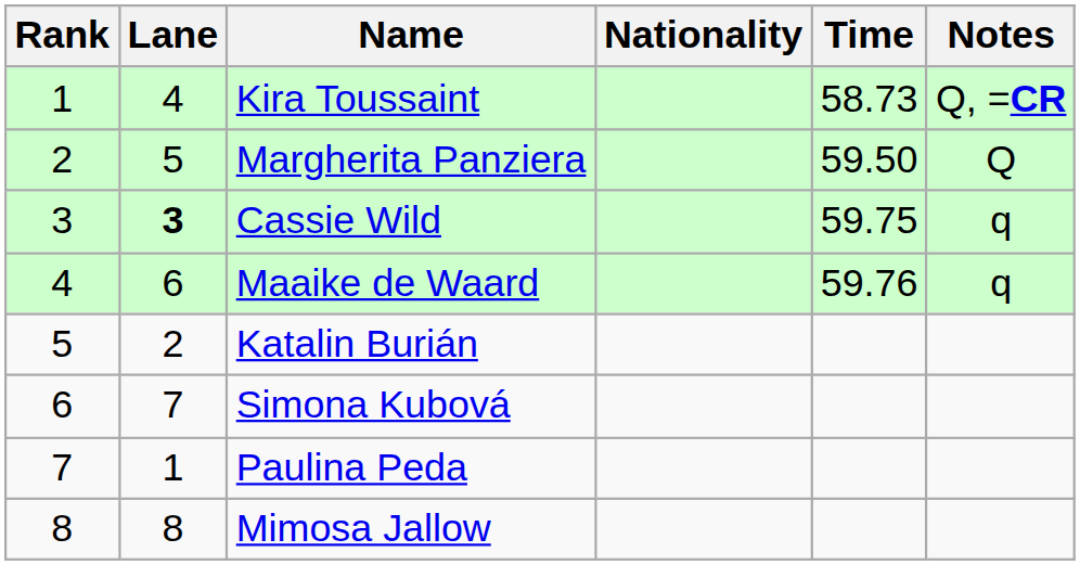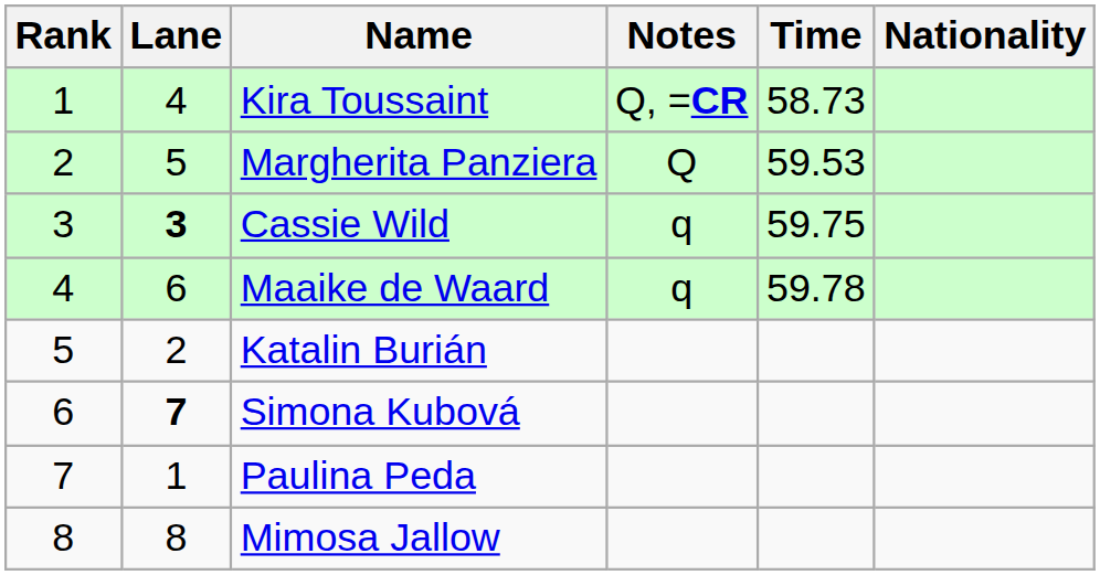 <table class="wikitable sortable" style="text-align:center">
 <tr>
 <th>Rank</th>
 <th>Lane</th>
 <th>Name</th>
+<th>Notes</th>
+<th>Time</th>
 <th>Nationality</th>
-<th>Time</th>
-<th>Notes</th>
 </tr>
 <tr bgcolor=ccffcc>
 <td>1</td>
 <td>4</td>
 <td align=left><a href='#'>Kira Toussaint</a></td>
+<td>Q, =<strong><a href='#'>CR</a></strong></td>
+<td>58.73</td>
 <td align=left></td>
-<td>58.73</td>
-<td>Q, =<strong><a href='#'>CR</a></strong></td>
 </tr>
 <tr bgcolor=ccffcc>
 <td>2</td>
 <td>5</td>
 <td align=left><a href='#'>Margherita Panziera</a></td>
+<td>Q</td>
+<td>59.53</td>
 <td align=left></td>
-<td>59.50</td>
-<td>Q</td>
 </tr>
 <tr bgcolor=ccffcc>
 <td>3</td>
 <td><strong>3</strong></td>
 <td align=left><a href='#'>Cassie Wild</a></td>
+<td>q</td>
+<td>59.75</td>
 <td align=left></td>
-<td>59.75</td>
-<td>q</td>
 </tr>
 <tr bgcolor=ccffcc>
 <td>4</td>
 <td>6</td>
 <td align=left><a href='#'>Maaike de Waard</a></td>
+<td>q</td>
+<td>59.78</td>
 <td align=left></td>
-<td>59.76</td>
-<td>q</td>
 </tr>
 <tr>
 <td>5</td>
 <td>2</td>
 <td align=left><a href='#'>Katalin Burián</a></td>
-<td align=left></td>
 <td></td>
 <td></td>
+<td align=left></td>
 </tr>
 <tr>
 <td>6</td>
-<td>7</td>
+<td><strong>7</strong></td>
 <td align=left><a href='#'>Simona Kubová</a></td>
-<td align=left></td>
 <td></td>
 <td></td>
+<td align=left></td>
 </tr>
 <tr>
 <td>7</td>
 <td>1</td>
 <td align=left><a href='#'>Paulina Peda</a></td>
-<td align=left></td>
 <td></td>
 <td></td>
+<td align=left></td>
 </tr>
 <tr>
 <td>8</td>
 <td>8</td>
 <td align=left><a href='#'>Mimosa Jallow</a></td>
-<td align=left></td>
 <td></td>
 <td></td>
+<td align=left></td>
 </tr>
 </table>
